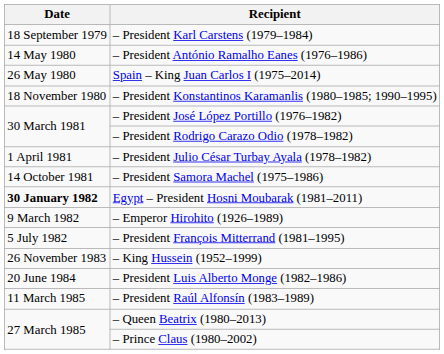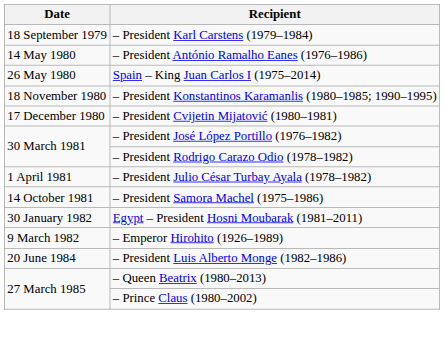 <table class="wikitable">
 <tr>
 <th>Date</th>
 <th>Recipient</th>
 </tr>
 <tr>
 <td>18 September 1979</td>
 <td> – President <a href='#'>Karl Carstens</a> (1979–1984)</td>
 </tr>
 <tr>
 <td>14 May 1980</td>
 <td> – President <a href='#'>António Ramalho Eanes</a> (1976–1986)</td>
 </tr>
 <tr>
 <td>26 May 1980</td>
 <td> <a href='#'>Spain</a> – King <a href='#'>Juan Carlos I</a> (1975–2014)</td>
 </tr>
 <tr>
 <td>18 November 1980</td>
 <td> – President <a href='#'>Konstantinos Karamanlis</a> (1980–1985; 1990–1995)</td>
 </tr>
 <tr>
+<td>17 December 1980</td>
+<td> – President <a href='#'>Cvijetin Mijatović</a> (1980–1981)</td>
+</tr>
+<tr>
 <td rowspan=2>30 March 1981</td>
 <td> – President <a href='#'>José López Portillo</a> (1976–1982)</td>
 </tr>
 <tr>
 <td> – President <a href='#'>Rodrigo Carazo Odio</a> (1978–1982)</td>
 </tr>
 <tr>
 <td>1 April 1981</td>
 <td> – President <a href='#'>Julio César Turbay Ayala</a> (1978–1982)</td>
 </tr>
 <tr>
 <td>14 October 1981</td>
 <td> – President <a href='#'>Samora Machel</a> (1975–1986)</td>
 </tr>
 <tr>
-<td><strong>30 January 1982</strong></td>
+<td>30 January 1982</td>
 <td> <a href='#'>Egypt</a> – President <a href='#'>Hosni Moubarak</a> (1981–2011)</td>
 </tr>
 <tr>
 <td>9 March 1982</td>
 <td> – Emperor <a href='#'>Hirohito</a> (1926–1989)</td>
 </tr>
 <tr>
-<td>5 July 1982</td>
-<td> – President <a href='#'>François Mitterrand</a> (1981–1995)</td>
-</tr>
-<tr>
-<td>26 November 1983</td>
-<td> – King <a href='#'>Hussein</a> (1952–1999)</td>
-</tr>
-<tr>
 <td>20 June 1984</td>
 <td> – President <a href='#'>Luis Alberto Monge</a> (1982–1986)</td>
-</tr>
-<tr>
-<td>11 March 1985</td>
-<td> – President <a href='#'>Raúl Alfonsín</a> (1983–1989)</td>
 </tr>
 <tr>
 <td rowspan=2>27 March 1985</td>
 <td> – Queen <a href='#'>Beatrix</a> (1980–2013)</td>
 </tr>
 <tr>
 <td> – Prince <a href='#'>Claus</a> (1980–2002)</td>
 </tr>
 </table>
